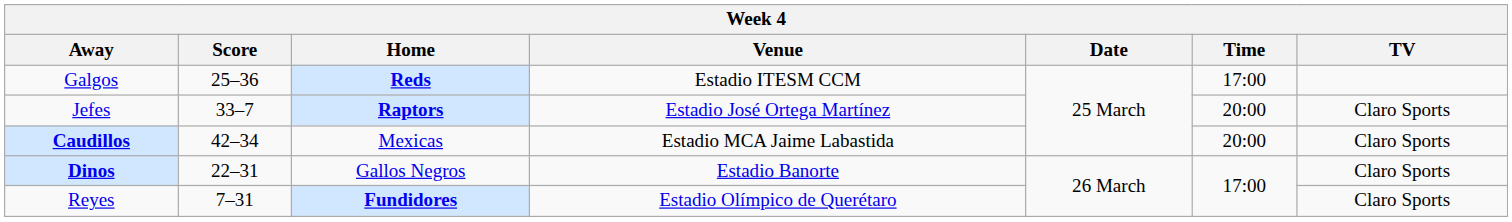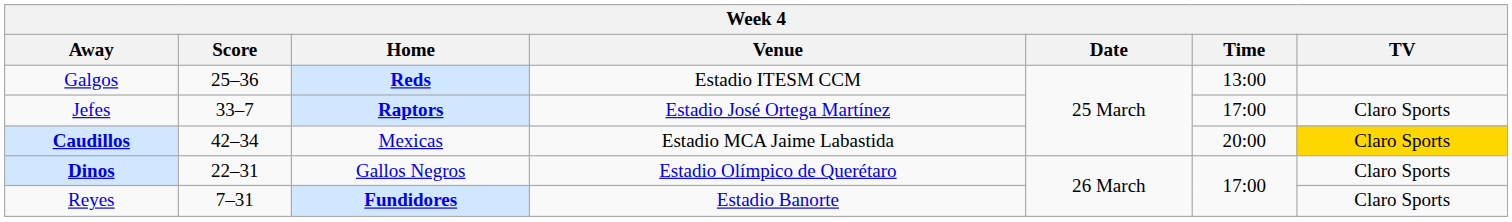 <table class="wikitable mw-collapsible mw-collapsed" style="width:100%;">
 <tr>
 <th colspan="8">Week 4</th>
 </tr>
 <tr>
 <th>Away</th>
 <th>Score</th>
 <th>Home</th>
 <th>Venue</th>
 <th>Date</th>
 <th>Time</th>
 <th>TV</th>
 </tr>
 <tr align="center">
 <td><a href='#'>Galgos</a></td>
 <td>25–36</td>
 <td bgcolor="#D0E7FF"><strong><a href='#'>Reds</a></strong></td>
 <td>Estadio ITESM CCM</td>
 <td rowspan=3>25 March</td>
-<td>17:00</td>
+<td>13:00</td>
 <td></td>
 </tr>
 <tr align="center">
 <td><a href='#'>Jefes</a></td>
 <td>33–7</td>
 <td bgcolor="#D0E7FF"><strong><a href='#'>Raptors</a></strong></td>
 <td><a href='#'>Estadio José Ortega Martínez</a></td>
-<td>20:00</td>
+<td>17:00</td>
 <td>Claro Sports</td>
 </tr>
 <tr align="center">
 <td bgcolor="#D0E7FF"><strong><a href='#'>Caudillos</a></strong></td>
 <td>42–34</td>
 <td><a href='#'>Mexicas</a></td>
 <td>Estadio MCA Jaime Labastida</td>
 <td>20:00</td>
-<td>Claro Sports</td>
+<td style="background: gold;">Claro Sports</td>
 </tr>
 <tr align="center">
 <td bgcolor="#D0E7FF"><strong><a href='#'>Dinos</a></strong></td>
 <td>22–31</td>
 <td><a href='#'>Gallos Negros</a></td>
-<td><a href='#'>Estadio Banorte</a></td>
+<td><a href='#'>Estadio Olímpico de Querétaro</a></td>
 <td rowspan=2>26 March</td>
 <td rowspan=2>17:00</td>
 <td>Claro Sports</td>
 </tr>
 <tr align="center">
 <td><a href='#'>Reyes</a></td>
 <td>7–31</td>
 <td bgcolor="#D0E7FF"><strong><a href='#'>Fundidores</a></strong></td>
-<td><a href='#'>Estadio Olímpico de Querétaro</a></td>
+<td><a href='#'>Estadio Banorte</a></td>
 <td>Claro Sports</td>
 </tr>
 </table>
